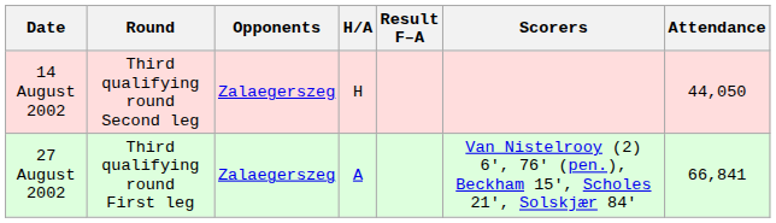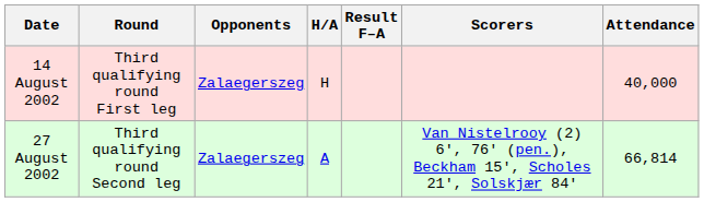 <table class="wikitable" style="text-align:center">
 <tr>
 <th>Date</th>
 <th>Round</th>
 <th>Opponents</th>
 <th>H/A</th>
 <th>Result<br>F–A</th>
 <th>Scorers</th>
 <th>Attendance</th>
 </tr>
 <tr bgcolor="#ffdddd">
 <td>14 August 2002</td>
-<td>Third qualifying round<br>Second leg</td>
+<td>Third qualifying round<br>First leg</td>
 <td><a href='#'>Zalaegerszeg</a></td>
 <td>H</td>
 <td></td>
 <td></td>
-<td>44,050</td>
+<td>40,000</td>
 </tr>
 <tr bgcolor="#ddffdd">
 <td>27 August 2002</td>
-<td>Third qualifying round<br>First leg</td>
+<td>Third qualifying round<br>Second leg</td>
 <td><a href='#'>Zalaegerszeg</a></td>
 <td><a href='#'>A</a></td>
 <td></td>
 <td><a href='#'>Van Nistelrooy</a> (2) 6', 76' (<a href='#'>pen.</a>), <a href='#'>Beckham</a> 15', <a href='#'>Scholes</a> 21', <a href='#'>Solskjær</a> 84'</td>
-<td>66,841</td>
+<td>66,814</td>
 </tr>
 </table>
